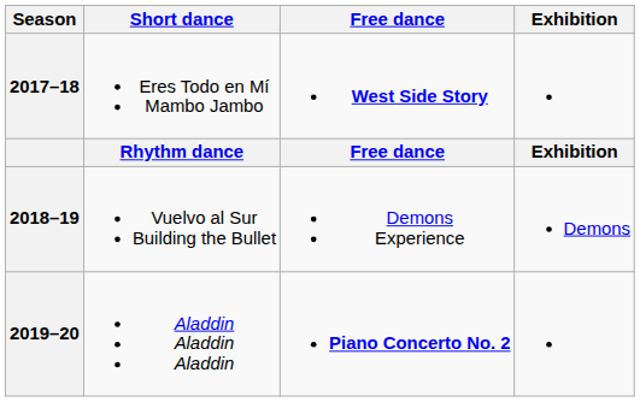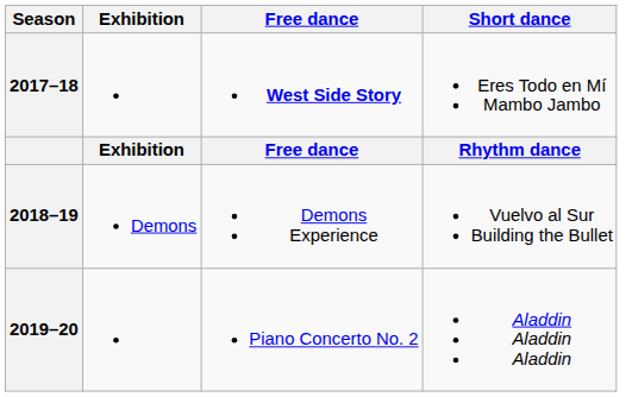 <table class=wikitable style=text-align:center>
 <tr>
 <th>Season</th>
+<th>Exhibition</th>
+<th><a href='#'>Free dance</a></th>
 <th><a href='#'>Short dance</a></th>
-<th><a href='#'>Free dance</a></th>
-<th>Exhibition</th>
 </tr>
 <tr>
 <th>2017–18 <br></th>
+<td><br><ul><li></li></ul></td>
+<td><strong><br><ul><li><a href='#'>West Side Story</a> <br></li></ul></strong></td>
 <td><br><ul><li> Eres Todo en Mí <br></li><li> Mambo Jambo <br></li></ul></td>
-<td><strong><br><ul><li><a href='#'>West Side Story</a> <br></li></ul></strong></td>
-<td><br><ul><li></li></ul></td>
 </tr>
 <tr>
 <th></th>
+<th>Exhibition</th>
+<th><a href='#'>Free dance</a></th>
 <th><a href='#'>Rhythm dance</a></th>
-<th><a href='#'>Free dance</a></th>
-<th>Exhibition</th>
 </tr>
 <tr>
 <th>2018–19 <br> </th>
+<td><br><ul><li><a href='#'>Demons</a> <br></li></ul></td>
+<td><br><ul><li><a href='#'>Demons</a> <br></li><li>Experience <br></li></ul></td>
 <td><br><ul><li> Vuelvo al Sur <br></li><li> Building the Bullet <br></li></ul></td>
-<td><br><ul><li><a href='#'>Demons</a> <br></li><li>Experience <br></li></ul></td>
-<td><br><ul><li><a href='#'>Demons</a> <br></li></ul></td>
 </tr>
 <tr>
 <th>2019–20 <br> </th>
+<td><br><ul><li></li></ul></td>
+<td><br><ul><li><a href='#'>Piano Concerto No. 2</a><br></li></ul></td>
 <td><br><ul><li> <em><a href='#'>Aladdin</a></em> <br></li><li> <em>Aladdin</em> <br></li><li> <em>Aladdin</em> <br></li></ul></td>
-<td><strong><br><ul><li><a href='#'>Piano Concerto No. 2</a><br></li></ul></strong></td>
-<td><br><ul><li></li></ul></td>
 </tr>
 </table>
